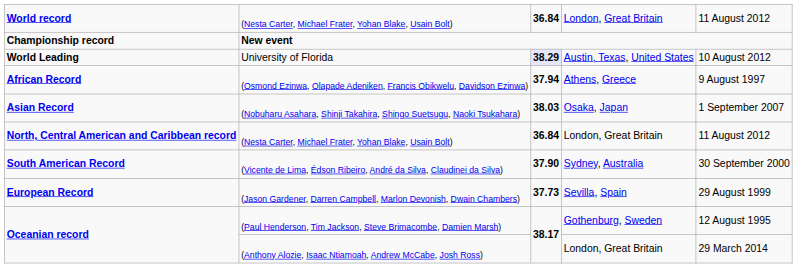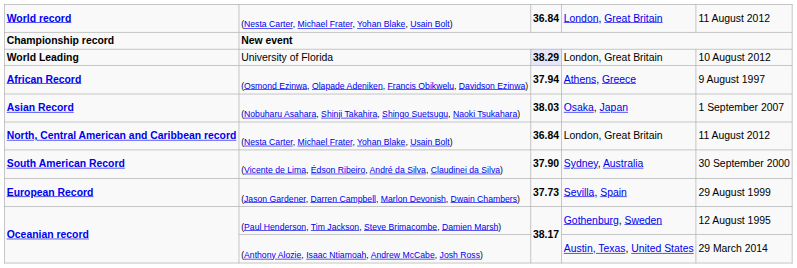 <table class="wikitable">
 <tr>
 <td><strong><a href='#'>World record</a></strong></td>
 <td><br><small>(<a href='#'>Nesta Carter</a>, <a href='#'>Michael Frater</a>, <a href='#'>Yohan Blake</a>, <a href='#'>Usain Bolt</a>)</small></td>
 <td><strong>36.84</strong></td>
 <td> <a href='#'>London</a>, <a href='#'>Great Britain</a></td>
 <td>11 August 2012</td>
 </tr>
 <tr>
 <td><strong>Championship record</strong></td>
 <td colspan=4><strong>New event</strong></td>
 </tr>
 <tr>
 <td><strong>World Leading</strong></td>
 <td> University of Florida</td>
 <td style="background: lavender;"><strong>38.29</strong></td>
-<td> <a href='#'>Austin, Texas</a>, <a href='#'>United States</a></td>
+<td> London, Great Britain</td>
 <td>10 August 2012</td>
 </tr>
 <tr>
 <td><strong><a href='#'>African Record</a></strong></td>
 <td><br><small>(<a href='#'>Osmond Ezinwa</a>, <a href='#'>Olapade Adeniken</a>, <a href='#'>Francis Obikwelu</a>, <a href='#'>Davidson Ezinwa</a>)</small></td>
 <td><strong>37.94</strong></td>
 <td> <a href='#'>Athens</a>, <a href='#'>Greece</a></td>
 <td>9 August 1997</td>
 </tr>
 <tr>
 <td><strong><a href='#'>Asian Record</a></strong></td>
 <td><br><small>(<a href='#'>Nobuharu Asahara</a>, <a href='#'>Shinji Takahira</a>, <a href='#'>Shingo Suetsugu</a>, <a href='#'>Naoki Tsukahara</a>)</small></td>
 <td><strong>38.03</strong></td>
 <td> <a href='#'>Osaka</a>, <a href='#'>Japan</a></td>
 <td>1 September 2007</td>
 </tr>
 <tr>
 <td><strong><a href='#'>North, Central American and Caribbean record</a></strong></td>
 <td><br><small>(<a href='#'>Nesta Carter</a>, <a href='#'>Michael Frater</a>, <a href='#'>Yohan Blake</a>, <a href='#'>Usain Bolt</a>)</small></td>
 <td><strong>36.84</strong></td>
 <td> London, Great Britain</td>
 <td>11 August 2012</td>
 </tr>
 <tr>
 <td><strong><a href='#'>South American Record</a></strong></td>
 <td><br><small>(<a href='#'>Vicente de Lima</a>, <a href='#'>Édson Ribeiro</a>, <a href='#'>André da Silva</a>, <a href='#'>Claudinei da Silva</a>)</small></td>
 <td><strong>37.90</strong></td>
 <td> <a href='#'>Sydney</a>, <a href='#'>Australia</a></td>
 <td>30 September 2000</td>
 </tr>
 <tr>
 <td><strong><a href='#'>European Record</a></strong></td>
 <td><br><small>(<a href='#'>Jason Gardener</a>, <a href='#'>Darren Campbell</a>, <a href='#'>Marlon Devonish</a>, <a href='#'>Dwain Chambers</a>)</small></td>
 <td><strong>37.73</strong></td>
 <td> <a href='#'>Sevilla</a>, <a href='#'>Spain</a></td>
 <td>29 August 1999</td>
 </tr>
 <tr>
 <td rowspan=2><strong><a href='#'>Oceanian record</a></strong></td>
 <td><br><small>(<a href='#'>Paul Henderson</a>, <a href='#'>Tim Jackson</a>, <a href='#'>Steve Brimacombe</a>, <a href='#'>Damien Marsh</a>)</small></td>
 <td rowspan=2><strong>38.17</strong></td>
 <td> <a href='#'>Gothenburg</a>, <a href='#'>Sweden</a></td>
 <td>12 August 1995</td>
 </tr>
 <tr>
 <td><br><small>(<a href='#'>Anthony Alozie</a>, <a href='#'>Isaac Ntiamoah</a>, <a href='#'>Andrew McCabe</a>, <a href='#'>Josh Ross</a>)</small></td>
-<td> London, Great Britain</td>
+<td> <a href='#'>Austin, Texas</a>, <a href='#'>United States</a></td>
 <td>29 March 2014</td>
 </tr>
 </table>
